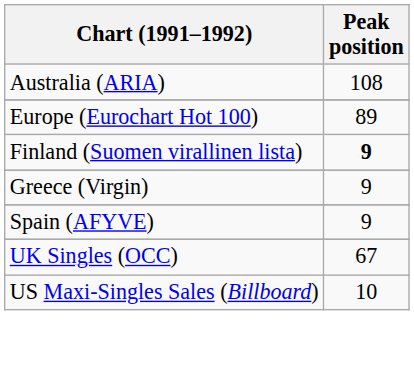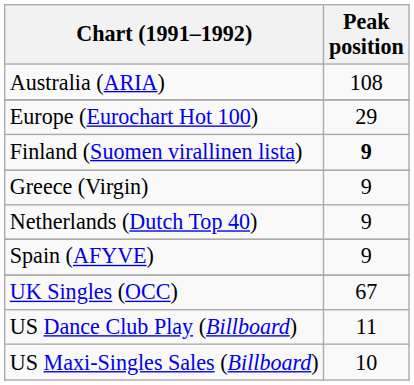 <table class="wikitable sortable">
 <tr>
 <th>Chart (1991–1992)</th>
 <th>Peak<br>position</th>
 </tr>
 <tr>
 <td>Australia (<a href='#'>ARIA</a>)</td>
 <td align="center">108</td>
 </tr>
 <tr>
 </tr>
 <tr>
 </tr>
 <tr>
 <td>Europe (<a href='#'>Eurochart Hot 100</a>)</td>
-<td align="center">89</td>
+<td align="center">29</td>
 </tr>
 <tr>
 <td>Finland (<a href='#'>Suomen virallinen lista</a>)</td>
 <td align="center"><strong>9</strong></td>
 </tr>
 <tr>
 </tr>
 <tr>
 <td>Greece (Virgin)</td>
+<td align="center">9</td>
+</tr>
+<tr>
+<td>Netherlands (<a href='#'>Dutch Top 40</a>)</td>
 <td align="center">9</td>
 </tr>
 <tr>
 </tr>
 <tr>
 <td>Spain (<a href='#'>AFYVE</a>)</td>
 <td align="center">9</td>
 </tr>
 <tr>
 </tr>
 <tr>
 </tr>
 <tr>
 <td><a href='#'>UK Singles</a> (<a href='#'>OCC</a>)</td>
 <td align="center">67</td>
 </tr>
 <tr>
+<td>US <a href='#'>Dance Club Play</a> (<em><a href='#'>Billboard</a></em>)</td>
+<td align="center">11</td>
+</tr>
+<tr>
 <td>US <a href='#'>Maxi-Singles Sales</a> (<em><a href='#'>Billboard</a></em>)</td>
 <td align="center">10</td>
 </tr>
 </table>
